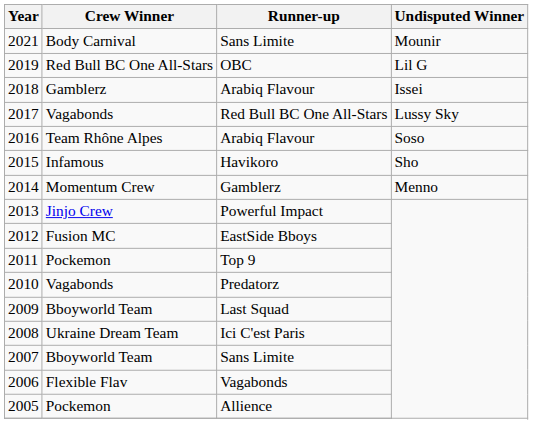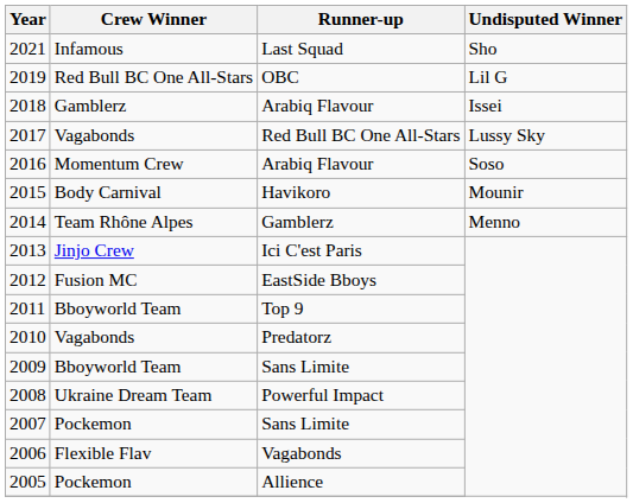 <table class="wikitable">
 <tr>
 <th>Year</th>
 <th>Crew Winner</th>
 <th>Runner-up</th>
 <th>Undisputed Winner</th>
 </tr>
 <tr>
 <td>2021</td>
-<td> Body Carnival</td>
-<td> Sans Limite</td>
-<td> Mounir</td>
+<td> Infamous</td>
+<td>  Last Squad</td>
+<td> Sho</td>
 </tr>
 <tr>
 <td>2019</td>
 <td> Red Bull BC One All-Stars</td>
 <td>  OBC</td>
 <td> Lil G</td>
 </tr>
 <tr>
 <td>2018</td>
 <td> Gamblerz</td>
 <td>  Arabiq Flavour</td>
 <td> Issei</td>
 </tr>
 <tr>
 <td>2017</td>
 <td> Vagabonds</td>
 <td> Red Bull BC One All-Stars</td>
 <td> Lussy Sky</td>
 </tr>
 <tr>
 <td>2016</td>
-<td> Team Rhône Alpes</td>
+<td> Momentum Crew</td>
 <td> Arabiq Flavour</td>
 <td> Soso</td>
 </tr>
 <tr>
 <td>2015</td>
-<td> Infamous</td>
+<td> Body Carnival</td>
 <td> Havikoro</td>
-<td> Sho</td>
+<td> Mounir</td>
 </tr>
 <tr>
 <td>2014</td>
-<td> Momentum Crew</td>
+<td> Team Rhône Alpes</td>
 <td> Gamblerz</td>
 <td> Menno</td>
 </tr>
 <tr>
 <td>2013</td>
 <td> <a href='#'>Jinjo Crew</a></td>
-<td> Powerful Impact</td>
+<td>  Ici C'est Paris</td>
 </tr>
 <tr>
 <td>2012</td>
 <td> Fusion MC</td>
 <td> EastSide Bboys</td>
 </tr>
 <tr>
 <td>2011</td>
-<td> Pockemon</td>
+<td> Bboyworld Team</td>
 <td> Top 9</td>
 </tr>
 <tr>
 <td>2010</td>
 <td> Vagabonds</td>
 <td> Predatorz</td>
 </tr>
 <tr>
 <td>2009</td>
 <td> Bboyworld Team</td>
-<td>  Last Squad</td>
+<td> Sans Limite</td>
 </tr>
 <tr>
 <td>2008</td>
 <td> Ukraine Dream Team</td>
-<td>  Ici C'est Paris</td>
+<td> Powerful Impact</td>
 </tr>
 <tr>
 <td>2007</td>
-<td> Bboyworld Team</td>
+<td> Pockemon</td>
 <td> Sans Limite</td>
 </tr>
 <tr>
 <td>2006</td>
 <td> Flexible Flav</td>
 <td> Vagabonds</td>
 </tr>
 <tr>
 <td>2005</td>
 <td> Pockemon</td>
 <td> Allience</td>
 </tr>
 <tr>
 </tr>
 </table>
